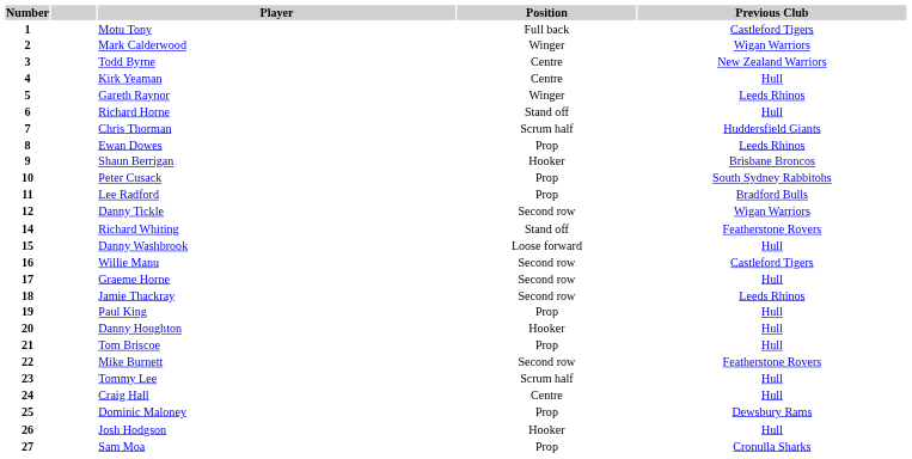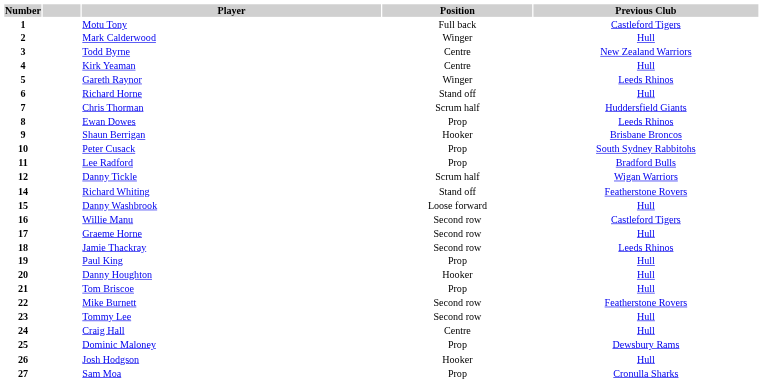 <table width=95%>
 <tr bgcolor=#D0D0D0>
 <th width=5%>Number</th>
 <th width=5%></th>
 <th !width=10%>Player</th>
 <th width=20%>Position</th>
 <th width=30%>Previous Club</th>
 </tr>
 <tr bgcolor=#FFFFFF>
 <td align=center><strong>1</strong></td>
 <td align=center></td>
 <td><a href='#'>Motu Tony</a></td>
 <td align=center>Full back</td>
 <td align=center><a href='#'>Castleford Tigers</a></td>
 </tr>
 <tr bgcolor=#FFFFFF>
 <td align=center><strong>2</strong></td>
 <td align=center></td>
 <td><a href='#'>Mark Calderwood</a></td>
 <td align=center>Winger</td>
-<td align=center><a href='#'>Wigan Warriors</a></td>
+<td align=center><a href='#'>Hull</a></td>
 </tr>
 <tr bgcolor=#FFFFFF>
 <td align=center><strong>3</strong></td>
 <td align=center></td>
 <td><a href='#'>Todd Byrne</a></td>
 <td align=center>Centre</td>
 <td align=center><a href='#'>New Zealand Warriors</a></td>
 </tr>
 <tr bgcolor=#FFFFFF>
 <td align=center><strong>4</strong></td>
 <td align=center></td>
 <td><a href='#'>Kirk Yeaman</a></td>
 <td align=center>Centre</td>
 <td align=center><a href='#'>Hull</a></td>
 </tr>
 <tr bgcolor=#FFFFFF>
 <td align=center><strong>5</strong></td>
 <td align=center></td>
 <td><a href='#'>Gareth Raynor</a></td>
 <td align=center>Winger</td>
 <td align=center><a href='#'>Leeds Rhinos</a></td>
 </tr>
 <tr bgcolor=#FFFFFF>
 <td align=center><strong>6</strong></td>
 <td align=center></td>
 <td><a href='#'>Richard Horne</a></td>
 <td align=center>Stand off</td>
 <td align=center><a href='#'>Hull</a></td>
 </tr>
 <tr bgcolor=#FFFFFF>
 <td align=center><strong>7</strong></td>
 <td align=center></td>
 <td><a href='#'>Chris Thorman</a></td>
 <td align=center>Scrum half</td>
 <td align=center><a href='#'>Huddersfield Giants</a></td>
 </tr>
 <tr bgcolor=#FFFFFF>
 <td align=center><strong>8</strong></td>
 <td align=center></td>
 <td><a href='#'>Ewan Dowes</a></td>
 <td align=center>Prop</td>
 <td align=center><a href='#'>Leeds Rhinos</a></td>
 </tr>
 <tr bgcolor=#FFFFFF>
 <td align=center><strong>9</strong></td>
 <td align=center></td>
 <td><a href='#'>Shaun Berrigan</a></td>
 <td align=center>Hooker</td>
 <td align=center><a href='#'>Brisbane Broncos</a></td>
 </tr>
 <tr bgcolor=#FFFFFF>
 <td align=center><strong>10</strong></td>
 <td align=center></td>
 <td><a href='#'>Peter Cusack</a></td>
 <td align=center>Prop</td>
 <td align=center><a href='#'>South Sydney Rabbitohs</a></td>
 </tr>
 <tr bgcolor=#FFFFFF>
 <td align=center><strong>11</strong></td>
 <td align=center></td>
 <td><a href='#'>Lee Radford</a></td>
 <td align=center>Prop</td>
 <td align=center><a href='#'>Bradford Bulls</a></td>
 </tr>
 <tr bgcolor=#FFFFFF>
 <td align=center><strong>12</strong></td>
 <td align=center></td>
 <td><a href='#'>Danny Tickle</a></td>
-<td align=center>Second row</td>
+<td align=center>Scrum half</td>
 <td align=center><a href='#'>Wigan Warriors</a></td>
 </tr>
 <tr bgcolor=#FFFFFF>
 </tr>
 <tr bgcolor=#FFFFFF>
 <td align=center><strong>14</strong></td>
 <td align=center></td>
 <td><a href='#'>Richard Whiting</a></td>
 <td align=center>Stand off</td>
 <td align=center><a href='#'>Featherstone Rovers</a></td>
 </tr>
 <tr bgcolor=#FFFFFF>
 <td align=center><strong>15</strong></td>
 <td align=center></td>
 <td><a href='#'>Danny Washbrook</a></td>
 <td align=center>Loose forward</td>
 <td align=center><a href='#'>Hull</a></td>
 </tr>
 <tr bgcolor=#FFFFFF>
 <td align=center><strong>16</strong></td>
 <td align=center></td>
 <td><a href='#'>Willie Manu</a></td>
 <td align=center>Second row</td>
 <td align=center><a href='#'>Castleford Tigers</a></td>
 </tr>
 <tr bgcolor=#FFFFFF>
 <td align=center><strong>17</strong></td>
 <td align=center></td>
 <td><a href='#'>Graeme Horne</a></td>
 <td align=center>Second row</td>
 <td align=center><a href='#'>Hull</a></td>
 </tr>
 <tr bgcolor=#FFFFFF>
 <td align=center><strong>18</strong></td>
 <td align=center></td>
 <td><a href='#'>Jamie Thackray</a></td>
 <td align=center>Second row</td>
 <td align=center><a href='#'>Leeds Rhinos</a></td>
 </tr>
 <tr bgcolor=#FFFFFF>
 <td align=center><strong>19</strong></td>
 <td align=center></td>
 <td><a href='#'>Paul King</a></td>
 <td align=center>Prop</td>
 <td align=center><a href='#'>Hull</a></td>
 </tr>
 <tr bgcolor=#FFFFFF>
 <td align=center><strong>20</strong></td>
 <td align=center></td>
 <td><a href='#'>Danny Houghton</a></td>
 <td align=center>Hooker</td>
 <td align=center><a href='#'>Hull</a></td>
 </tr>
 <tr bgcolor=#FFFFFF>
 <td align=center><strong>21</strong></td>
 <td align=center></td>
 <td><a href='#'>Tom Briscoe</a></td>
 <td align=center>Prop</td>
 <td align=center><a href='#'>Hull</a></td>
 </tr>
 <tr bgcolor=#FFFFFF>
 <td align=center><strong>22</strong></td>
 <td align=center></td>
 <td><a href='#'>Mike Burnett</a></td>
 <td align=center>Second row</td>
 <td align=center><a href='#'>Featherstone Rovers</a></td>
 </tr>
 <tr bgcolor=#FFFFFF>
 <td align=center><strong>23</strong></td>
 <td align=center></td>
 <td><a href='#'>Tommy Lee</a></td>
-<td align=center>Scrum half</td>
+<td align=center>Second row</td>
 <td align=center><a href='#'>Hull</a></td>
 </tr>
 <tr bgcolor=#FFFFFF>
 <td align=center><strong>24</strong></td>
 <td align=center></td>
 <td><a href='#'>Craig Hall</a></td>
 <td align=center>Centre</td>
 <td align=center><a href='#'>Hull</a></td>
 </tr>
 <tr bgcolor=#FFFFFF>
 <td align=center><strong>25</strong></td>
 <td align=center></td>
 <td><a href='#'>Dominic Maloney</a></td>
 <td align=center>Prop</td>
 <td align=center><a href='#'>Dewsbury Rams</a></td>
 </tr>
 <tr bgcolor=#FFFFFF>
 </tr>
 <tr bgcolor=#FFFFFF>
 <td align=center><strong>26</strong></td>
 <td align=center></td>
 <td><a href='#'>Josh Hodgson</a></td>
 <td align=center>Hooker</td>
 <td align=center><a href='#'>Hull</a></td>
 </tr>
 <tr bgcolor=#FFFFFF>
 <td align=center><strong>27</strong></td>
 <td align=center></td>
 <td><a href='#'>Sam Moa</a></td>
 <td align=center>Prop</td>
 <td align=center><a href='#'>Cronulla Sharks</a></td>
 </tr>
 </table>
